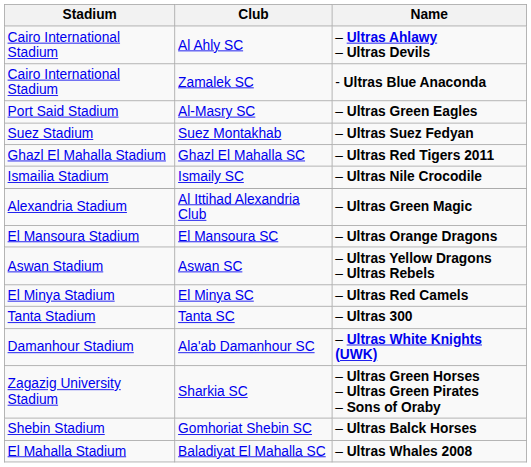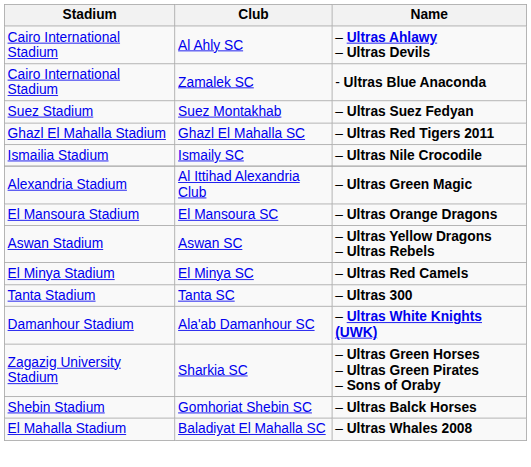 <table class="wikitable">
 <tr>
 <th>Stadium</th>
 <th>Club</th>
 <th>Name</th>
 </tr>
 <tr>
 <td style="text-align:left;"><a href='#'>Cairo International Stadium</a></td>
 <td><a href='#'>Al Ahly SC</a></td>
 <td>– <strong><a href='#'>Ultras Ahlawy</a></strong><br>– <strong>Ultras Devils</strong></td>
 </tr>
 <tr>
 <td style="text-align:left;"><a href='#'>Cairo International Stadium</a></td>
 <td><a href='#'>Zamalek SC</a></td>
 <td>- <strong>Ultras Blue Anaconda</strong></td>
-</tr>
-<tr>
-<td style="text-align:left;"><a href='#'>Port Said Stadium</a></td>
-<td><a href='#'>Al-Masry SC</a></td>
-<td>–<strong> Ultras Green Eagles</strong></td>
 </tr>
 <tr>
 <td style="text-align:left;"><a href='#'>Suez Stadium</a></td>
 <td><a href='#'>Suez Montakhab</a></td>
 <td>–<strong> Ultras Suez Fedyan</strong></td>
 </tr>
 <tr>
 <td style="text-align:left;"><a href='#'>Ghazl El Mahalla Stadium</a></td>
 <td><a href='#'>Ghazl El Mahalla SC</a></td>
 <td>– <strong>Ultras Red Tigers 2011</strong></td>
 </tr>
 <tr>
 <td style="text-align:left;"><a href='#'>Ismailia Stadium</a></td>
 <td><a href='#'>Ismaily SC</a></td>
 <td>– <strong>Ultras Nile Crocodile</strong></td>
 </tr>
 <tr>
 </tr>
 <tr>
 <td style="text-align:left;"><a href='#'>Alexandria Stadium</a></td>
 <td><a href='#'>Al Ittihad Alexandria Club</a></td>
 <td>– <strong>Ultras Green Magic</strong></td>
 </tr>
 <tr>
 <td style="text-align:left;"><a href='#'>El Mansoura Stadium</a></td>
 <td><a href='#'>El Mansoura SC</a></td>
 <td>– <strong>Ultras Orange Dragons</strong></td>
 </tr>
 <tr>
 <td style="text-align:left;"><a href='#'>Aswan Stadium</a></td>
 <td><a href='#'>Aswan SC</a></td>
 <td>– <strong>Ultras Yellow Dragons</strong><br>– <strong>Ultras Rebels</strong></td>
 </tr>
 <tr>
 <td style="text-align:left;"><a href='#'>El Minya Stadium</a></td>
 <td><a href='#'>El Minya SC</a></td>
 <td>– <strong>Ultras Red Camels</strong></td>
 </tr>
 <tr>
 <td style="text-align:left;"><a href='#'>Tanta Stadium</a></td>
 <td><a href='#'>Tanta SC</a></td>
 <td>– <strong>Ultras 300</strong></td>
 </tr>
 <tr>
 <td style="text-align:left;"><a href='#'>Damanhour Stadium</a></td>
 <td><a href='#'>Ala'ab Damanhour SC</a></td>
 <td>– <strong><a href='#'>Ultras White Knights (UWK)</a></strong></td>
 </tr>
 <tr>
 <td style="text-align:left;"><a href='#'>Zagazig University Stadium</a></td>
 <td><a href='#'>Sharkia SC</a></td>
 <td>– <strong>Ultras Green Horses</strong><br>– <strong>Ultras Green Pirates</strong><br>– <strong>Sons of Oraby</strong></td>
 </tr>
 <tr>
 <td style="text-align:left;"><a href='#'>Shebin Stadium</a></td>
 <td><a href='#'>Gomhoriat Shebin SC</a></td>
 <td>– <strong>Ultras Balck Horses</strong></td>
 </tr>
 <tr>
 <td style="text-align:left;"><a href='#'>El Mahalla Stadium</a></td>
 <td><a href='#'>Baladiyat El Mahalla SC</a></td>
 <td>– <strong>Ultras Whales 2008</strong></td>
 </tr>
 </table>
